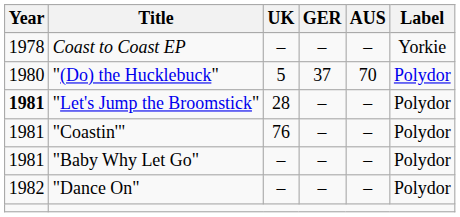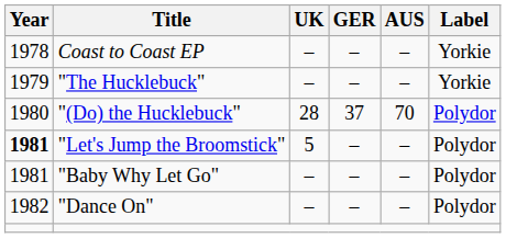 <table class="wikitable">
 <tr>
 <th style="text-align: center;">Year</th>
 <th style="text-align: center;">Title</th>
 <th style="text-align: center;">UK</th>
 <th style="text-align: center;">GER</th>
 <th style="text-align: center;">AUS</th>
 <th style="text-align: center;">Label</th>
 </tr>
 <tr>
 <td style="text-align: center;">1978</td>
 <td><em>Coast to Coast EP</em></td>
 <td style="text-align: center;">–</td>
 <td style="text-align: center;">–</td>
 <td style="text-align: center;">–</td>
 <td style="text-align: center;">Yorkie</td>
 </tr>
 <tr>
+<td style="text-align: center;">1979</td>
+<td>"<a href='#'>The Hucklebuck</a>"</td>
+<td style="text-align: center;">–</td>
+<td style="text-align: center;">–</td>
+<td style="text-align: center;">–</td>
+<td style="text-align: center;">Yorkie</td>
+</tr>
+<tr>
 <td style="text-align: center;">1980</td>
 <td>"<a href='#'>(Do) the Hucklebuck</a>"</td>
-<td style="text-align: center;">5</td>
+<td style="text-align: center;">28</td>
 <td style="text-align: center;">37</td>
 <td style="text-align: center;">70</td>
 <td style="text-align: center;"><a href='#'>Polydor</a></td>
 </tr>
 <tr>
 <td style="text-align: center;"><strong>1981</strong></td>
 <td>"<a href='#'>Let's Jump the Broomstick</a>"</td>
-<td style="text-align: center;">28</td>
-<td style="text-align: center;">–</td>
-<td style="text-align: center;">–</td>
-<td style="text-align: center;">Polydor</td>
-</tr>
-<tr>
-<td style="text-align: center;">1981</td>
-<td>"Coastin'"</td>
-<td style="text-align: center;">76</td>
+<td style="text-align: center;">5</td>
 <td style="text-align: center;">–</td>
 <td style="text-align: center;">–</td>
 <td style="text-align: center;">Polydor</td>
 </tr>
 <tr>
 <td style="text-align: center;">1981</td>
 <td>"Baby Why Let Go"</td>
 <td style="text-align: center;">–</td>
 <td style="text-align: center;">–</td>
 <td style="text-align: center;">–</td>
 <td style="text-align: center;">Polydor</td>
 </tr>
 <tr>
 <td style="text-align: center;">1982</td>
 <td>"Dance On"</td>
 <td style="text-align: center;">–</td>
 <td style="text-align: center;">–</td>
 <td style="text-align: center;">–</td>
 <td style="text-align: center;">Polydor</td>
 </tr>
 <tr>
 <td style="text-align: center;"></td>
 </tr>
 </table>
